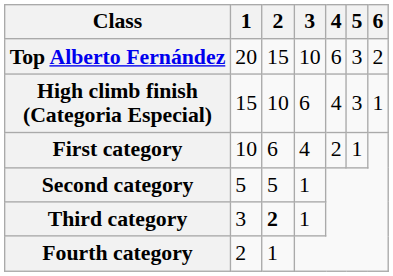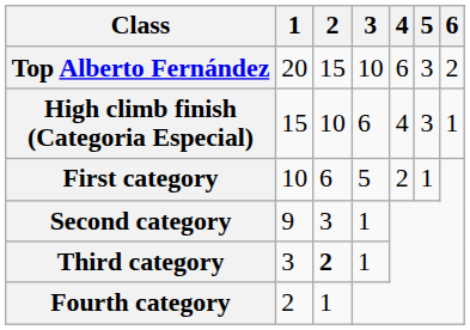 <table class="wikitable"|+ Points distribution>
 <tr>
 <th>Class</th>
 <th>1</th>
 <th>2</th>
 <th>3</th>
 <th>4</th>
 <th>5</th>
 <th>6</th>
 </tr>
 <tr>
 <th>Top <a href='#'>Alberto Fernández</a></th>
 <td>20</td>
 <td>15</td>
 <td>10</td>
 <td>6</td>
 <td>3</td>
 <td>2</td>
 </tr>
 <tr>
 <th>High climb finish<br>(Categoria Especial)</th>
 <td>15</td>
 <td>10</td>
 <td>6</td>
 <td>4</td>
 <td>3</td>
 <td>1</td>
 </tr>
 <tr>
 <th>First category</th>
 <td>10</td>
 <td>6</td>
-<td>4</td>
+<td>5</td>
 <td>2</td>
 <td>1</td>
 </tr>
 <tr>
 <th>Second category</th>
-<td>5</td>
-<td>5</td>
+<td>9</td>
+<td>3</td>
 <td>1</td>
 </tr>
 <tr>
 <th>Third category</th>
 <td>3</td>
 <td><strong>2</strong></td>
 <td>1</td>
 </tr>
 <tr>
 <th>Fourth category</th>
 <td>2</td>
 <td>1</td>
 </tr>
 </table>
